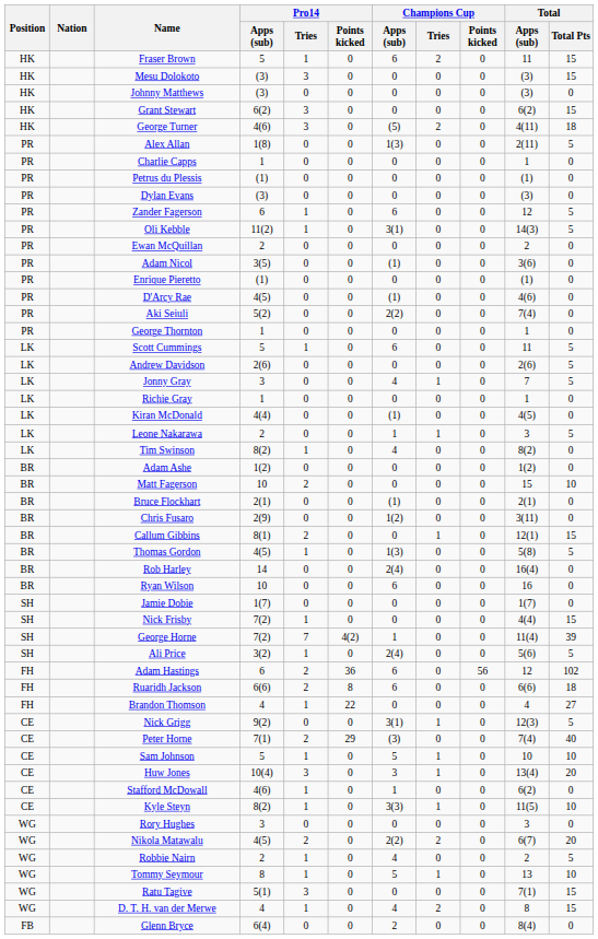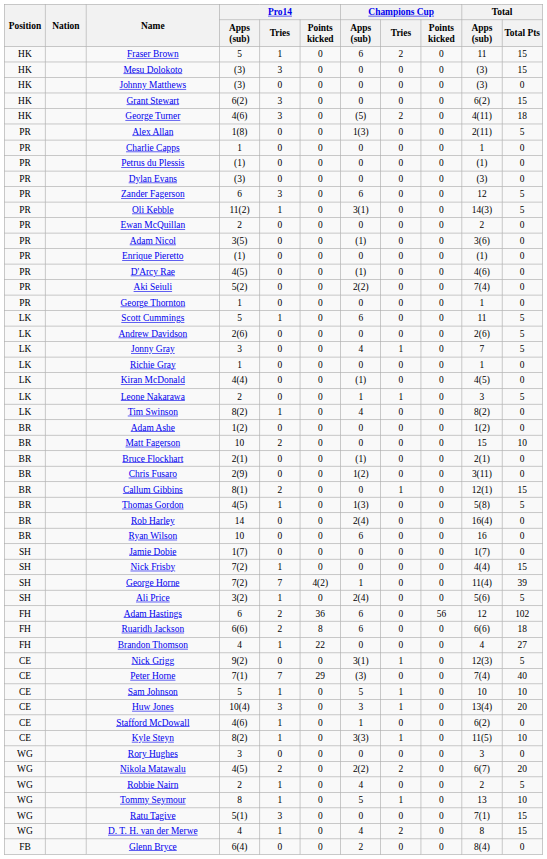 <table class="wikitable" style="font-size: 95%; text-align: center;">
 <tr>
 <th rowspan=2 width=60>Position</th>
 <th rowspan=2 width=60>Nation</th>
 <th rowspan=2 width=220>Name</th>
 <th colspan=3 width=150><a href='#'>Pro14</a></th>
 <th colspan=3 width=150><a href='#'>Champions Cup</a></th>
 <th colspan=2>Total</th>
 </tr>
 <tr>
 <th rowspan=1 style="width:60px;">Apps<br>(sub)</th>
 <th rowspan=1 style="width:60px;">Tries</th>
 <th rowspan=1 style="width:60px;">Points<br>kicked</th>
 <th rowspan=1 style="width:60px;">Apps<br>(sub)</th>
 <th rowspan=1 style="width:60px;">Tries</th>
 <th rowspan=1 style="width:60px;">Points<br>kicked</th>
 <th rowspan=1 style="width:60px;">Apps<br>(sub)</th>
 <th rowspan=1 style="width:60px;">Total Pts</th>
 </tr>
 <tr>
 <td>HK</td>
 <td></td>
 <td><a href='#'>Fraser Brown</a></td>
 <td>5</td>
 <td>1</td>
 <td>0</td>
 <td>6</td>
 <td>2</td>
 <td>0</td>
 <td>11</td>
 <td>15</td>
 </tr>
 <tr>
 <td>HK</td>
 <td></td>
 <td><a href='#'>Mesu Dolokoto</a></td>
 <td>(3)</td>
 <td>3</td>
 <td>0</td>
 <td>0</td>
 <td>0</td>
 <td>0</td>
 <td>(3)</td>
 <td>15</td>
 </tr>
 <tr>
 <td>HK</td>
 <td></td>
 <td><a href='#'>Johnny Matthews</a></td>
 <td>(3)</td>
 <td>0</td>
 <td>0</td>
 <td>0</td>
 <td>0</td>
 <td>0</td>
 <td>(3)</td>
 <td>0</td>
 </tr>
 <tr>
 <td>HK</td>
 <td></td>
 <td><a href='#'>Grant Stewart</a></td>
 <td>6(2)</td>
 <td>3</td>
 <td>0</td>
 <td>0</td>
 <td>0</td>
 <td>0</td>
 <td>6(2)</td>
 <td>15</td>
 </tr>
 <tr>
 <td>HK</td>
 <td></td>
 <td><a href='#'>George Turner</a></td>
 <td>4(6)</td>
 <td>3</td>
 <td>0</td>
 <td>(5)</td>
 <td>2</td>
 <td>0</td>
 <td>4(11)</td>
 <td>18</td>
 </tr>
 <tr>
 <td>PR</td>
 <td></td>
 <td><a href='#'>Alex Allan</a></td>
 <td>1(8)</td>
 <td>0</td>
 <td>0</td>
 <td>1(3)</td>
 <td>0</td>
 <td>0</td>
 <td>2(11)</td>
 <td>5</td>
 </tr>
 <tr>
 <td>PR</td>
 <td></td>
 <td><a href='#'>Charlie Capps</a></td>
 <td>1</td>
 <td>0</td>
 <td>0</td>
 <td>0</td>
 <td>0</td>
 <td>0</td>
 <td>1</td>
 <td>0</td>
 </tr>
 <tr>
 <td>PR</td>
 <td></td>
 <td><a href='#'>Petrus du Plessis</a></td>
 <td>(1)</td>
 <td>0</td>
 <td>0</td>
 <td>0</td>
 <td>0</td>
 <td>0</td>
 <td>(1)</td>
 <td>0</td>
 </tr>
 <tr>
 <td>PR</td>
 <td></td>
 <td><a href='#'>Dylan Evans</a></td>
 <td>(3)</td>
 <td>0</td>
 <td>0</td>
 <td>0</td>
 <td>0</td>
 <td>0</td>
 <td>(3)</td>
 <td>0</td>
 </tr>
 <tr>
 <td>PR</td>
 <td></td>
 <td><a href='#'>Zander Fagerson</a></td>
 <td>6</td>
-<td>1</td>
+<td>3</td>
 <td>0</td>
 <td>6</td>
 <td>0</td>
 <td>0</td>
 <td>12</td>
 <td>5</td>
 </tr>
 <tr>
 <td>PR</td>
 <td></td>
 <td><a href='#'>Oli Kebble</a></td>
 <td>11(2)</td>
 <td>1</td>
 <td>0</td>
 <td>3(1)</td>
 <td>0</td>
 <td>0</td>
 <td>14(3)</td>
 <td>5</td>
 </tr>
 <tr>
 <td>PR</td>
 <td></td>
 <td><a href='#'>Ewan McQuillan</a></td>
 <td>2</td>
 <td>0</td>
 <td>0</td>
 <td>0</td>
 <td>0</td>
 <td>0</td>
 <td>2</td>
 <td>0</td>
 </tr>
 <tr>
 <td>PR</td>
 <td></td>
 <td><a href='#'>Adam Nicol</a></td>
 <td>3(5)</td>
 <td>0</td>
 <td>0</td>
 <td>(1)</td>
 <td>0</td>
 <td>0</td>
 <td>3(6)</td>
 <td>0</td>
 </tr>
 <tr>
 <td>PR</td>
 <td></td>
 <td><a href='#'>Enrique Pieretto</a></td>
 <td>(1)</td>
 <td>0</td>
 <td>0</td>
 <td>0</td>
 <td>0</td>
 <td>0</td>
 <td>(1)</td>
 <td>0</td>
 </tr>
 <tr>
 <td>PR</td>
 <td></td>
 <td><a href='#'>D'Arcy Rae</a></td>
 <td>4(5)</td>
 <td>0</td>
 <td>0</td>
 <td>(1)</td>
 <td>0</td>
 <td>0</td>
 <td>4(6)</td>
 <td>0</td>
 </tr>
 <tr>
 <td>PR</td>
 <td></td>
 <td><a href='#'>Aki Seiuli</a></td>
 <td>5(2)</td>
 <td>0</td>
 <td>0</td>
 <td>2(2)</td>
 <td>0</td>
 <td>0</td>
 <td>7(4)</td>
 <td>0</td>
 </tr>
 <tr>
 <td>PR</td>
 <td></td>
 <td><a href='#'>George Thornton</a></td>
 <td>1</td>
 <td>0</td>
 <td>0</td>
 <td>0</td>
 <td>0</td>
 <td>0</td>
 <td>1</td>
 <td>0</td>
 </tr>
 <tr>
 <td>LK</td>
 <td></td>
 <td><a href='#'>Scott Cummings</a></td>
 <td>5</td>
 <td>1</td>
 <td>0</td>
 <td>6</td>
 <td>0</td>
 <td>0</td>
 <td>11</td>
 <td>5</td>
 </tr>
 <tr>
 <td>LK</td>
 <td></td>
 <td><a href='#'>Andrew Davidson</a></td>
 <td>2(6)</td>
 <td>0</td>
 <td>0</td>
 <td>0</td>
 <td>0</td>
 <td>0</td>
 <td>2(6)</td>
 <td>5</td>
 </tr>
 <tr>
 <td>LK</td>
 <td></td>
 <td><a href='#'>Jonny Gray</a></td>
 <td>3</td>
 <td>0</td>
 <td>0</td>
 <td>4</td>
 <td>1</td>
 <td>0</td>
 <td>7</td>
 <td>5</td>
 </tr>
 <tr>
 <td>LK</td>
 <td></td>
 <td><a href='#'>Richie Gray</a></td>
 <td>1</td>
 <td>0</td>
 <td>0</td>
 <td>0</td>
 <td>0</td>
 <td>0</td>
 <td>1</td>
 <td>0</td>
 </tr>
 <tr>
 <td>LK</td>
 <td></td>
 <td><a href='#'>Kiran McDonald</a></td>
 <td>4(4)</td>
 <td>0</td>
 <td>0</td>
 <td>(1)</td>
 <td>0</td>
 <td>0</td>
 <td>4(5)</td>
 <td>0</td>
 </tr>
 <tr>
 <td>LK</td>
 <td></td>
 <td><a href='#'>Leone Nakarawa</a></td>
 <td>2</td>
 <td>0</td>
 <td>0</td>
 <td>1</td>
 <td>1</td>
 <td>0</td>
 <td>3</td>
 <td>5</td>
 </tr>
 <tr>
 <td>LK</td>
 <td></td>
 <td><a href='#'>Tim Swinson</a></td>
 <td>8(2)</td>
 <td>1</td>
 <td>0</td>
 <td>4</td>
 <td>0</td>
 <td>0</td>
 <td>8(2)</td>
 <td>0</td>
 </tr>
 <tr>
 <td>BR</td>
 <td></td>
 <td><a href='#'>Adam Ashe</a></td>
 <td>1(2)</td>
 <td>0</td>
 <td>0</td>
 <td>0</td>
 <td>0</td>
 <td>0</td>
 <td>1(2)</td>
 <td>0</td>
 </tr>
 <tr>
 <td>BR</td>
 <td></td>
 <td><a href='#'>Matt Fagerson</a></td>
 <td>10</td>
 <td>2</td>
 <td>0</td>
 <td>0</td>
 <td>0</td>
 <td>0</td>
 <td>15</td>
 <td>10</td>
 </tr>
 <tr>
 <td>BR</td>
 <td></td>
 <td><a href='#'>Bruce Flockhart</a></td>
 <td>2(1)</td>
 <td>0</td>
 <td>0</td>
 <td>(1)</td>
 <td>0</td>
 <td>0</td>
 <td>2(1)</td>
 <td>0</td>
 </tr>
 <tr>
 <td>BR</td>
 <td></td>
 <td><a href='#'>Chris Fusaro</a></td>
 <td>2(9)</td>
 <td>0</td>
 <td>0</td>
 <td>1(2)</td>
 <td>0</td>
 <td>0</td>
 <td>3(11)</td>
 <td>0</td>
 </tr>
 <tr>
 <td>BR</td>
 <td></td>
 <td><a href='#'>Callum Gibbins</a></td>
 <td>8(1)</td>
 <td>2</td>
 <td>0</td>
 <td>0</td>
 <td>1</td>
 <td>0</td>
 <td>12(1)</td>
 <td>15</td>
 </tr>
 <tr>
 <td>BR</td>
 <td></td>
 <td><a href='#'>Thomas Gordon</a></td>
 <td>4(5)</td>
 <td>1</td>
 <td>0</td>
 <td>1(3)</td>
 <td>0</td>
 <td>0</td>
 <td>5(8)</td>
 <td>5</td>
 </tr>
 <tr>
 <td>BR</td>
 <td></td>
 <td><a href='#'>Rob Harley</a></td>
 <td>14</td>
 <td>0</td>
 <td>0</td>
 <td>2(4)</td>
 <td>0</td>
 <td>0</td>
 <td>16(4)</td>
 <td>0</td>
 </tr>
 <tr>
 <td>BR</td>
 <td></td>
 <td><a href='#'>Ryan Wilson</a></td>
 <td>10</td>
 <td>0</td>
 <td>0</td>
 <td>6</td>
 <td>0</td>
 <td>0</td>
 <td>16</td>
 <td>0</td>
 </tr>
 <tr>
 <td>SH</td>
 <td></td>
 <td><a href='#'>Jamie Dobie</a></td>
 <td>1(7)</td>
 <td>0</td>
 <td>0</td>
 <td>0</td>
 <td>0</td>
 <td>0</td>
 <td>1(7)</td>
 <td>0</td>
 </tr>
 <tr>
 <td>SH</td>
 <td></td>
 <td><a href='#'>Nick Frisby</a></td>
 <td>7(2)</td>
 <td>1</td>
 <td>0</td>
 <td>0</td>
 <td>0</td>
 <td>0</td>
 <td>4(4)</td>
 <td>15</td>
 </tr>
 <tr>
 <td>SH</td>
 <td></td>
 <td><a href='#'>George Horne</a></td>
 <td>7(2)</td>
 <td>7</td>
 <td>4(2)</td>
 <td>1</td>
 <td>0</td>
 <td>0</td>
 <td>11(4)</td>
 <td>39</td>
 </tr>
 <tr>
 <td>SH</td>
 <td></td>
 <td><a href='#'>Ali Price</a></td>
 <td>3(2)</td>
 <td>1</td>
 <td>0</td>
 <td>2(4)</td>
 <td>0</td>
 <td>0</td>
 <td>5(6)</td>
 <td>5</td>
 </tr>
 <tr>
 <td>FH</td>
 <td></td>
 <td><a href='#'>Adam Hastings</a></td>
 <td>6</td>
 <td>2</td>
 <td>36</td>
 <td>6</td>
 <td>0</td>
 <td>56</td>
 <td>12</td>
 <td>102</td>
 </tr>
 <tr>
 <td>FH</td>
 <td></td>
 <td><a href='#'>Ruaridh Jackson</a></td>
 <td>6(6)</td>
 <td>2</td>
 <td>8</td>
 <td>6</td>
 <td>0</td>
 <td>0</td>
 <td>6(6)</td>
 <td>18</td>
 </tr>
 <tr>
 <td>FH</td>
 <td></td>
 <td><a href='#'>Brandon Thomson</a></td>
 <td>4</td>
 <td>1</td>
 <td>22</td>
 <td>0</td>
 <td>0</td>
 <td>0</td>
 <td>4</td>
 <td>27</td>
 </tr>
 <tr>
 <td>CE</td>
 <td></td>
 <td><a href='#'>Nick Grigg</a></td>
 <td>9(2)</td>
 <td>0</td>
 <td>0</td>
 <td>3(1)</td>
 <td>1</td>
 <td>0</td>
 <td>12(3)</td>
 <td>5</td>
 </tr>
 <tr>
 <td>CE</td>
 <td></td>
 <td><a href='#'>Peter Horne</a></td>
 <td>7(1)</td>
-<td>2</td>
+<td>7</td>
 <td>29</td>
 <td>(3)</td>
 <td>0</td>
 <td>0</td>
 <td>7(4)</td>
 <td>40</td>
 </tr>
 <tr>
 <td>CE</td>
 <td></td>
 <td><a href='#'>Sam Johnson</a></td>
 <td>5</td>
 <td>1</td>
 <td>0</td>
 <td>5</td>
 <td>1</td>
 <td>0</td>
 <td>10</td>
 <td>10</td>
 </tr>
 <tr>
 <td>CE</td>
 <td></td>
 <td><a href='#'>Huw Jones</a></td>
 <td>10(4)</td>
 <td>3</td>
 <td>0</td>
 <td>3</td>
 <td>1</td>
 <td>0</td>
 <td>13(4)</td>
 <td>20</td>
 </tr>
 <tr>
 <td>CE</td>
 <td></td>
 <td><a href='#'>Stafford McDowall</a></td>
 <td>4(6)</td>
 <td>1</td>
 <td>0</td>
 <td>1</td>
 <td>0</td>
 <td>0</td>
 <td>6(2)</td>
 <td>0</td>
 </tr>
 <tr>
 <td>CE</td>
 <td></td>
 <td><a href='#'>Kyle Steyn</a></td>
 <td>8(2)</td>
 <td>1</td>
 <td>0</td>
 <td>3(3)</td>
 <td>1</td>
 <td>0</td>
 <td>11(5)</td>
 <td>10</td>
 </tr>
 <tr>
 <td>WG</td>
 <td></td>
 <td><a href='#'>Rory Hughes</a></td>
 <td>3</td>
 <td>0</td>
 <td>0</td>
 <td>0</td>
 <td>0</td>
 <td>0</td>
 <td>3</td>
 <td>0</td>
 </tr>
 <tr>
 <td>WG</td>
 <td></td>
 <td><a href='#'>Nikola Matawalu</a></td>
 <td>4(5)</td>
 <td>2</td>
 <td>0</td>
 <td>2(2)</td>
 <td>2</td>
 <td>0</td>
 <td>6(7)</td>
 <td>20</td>
 </tr>
 <tr>
 <td>WG</td>
 <td></td>
 <td><a href='#'>Robbie Nairn</a></td>
 <td>2</td>
 <td>1</td>
 <td>0</td>
 <td>4</td>
 <td>0</td>
 <td>0</td>
 <td>2</td>
 <td>5</td>
 </tr>
 <tr>
 <td>WG</td>
 <td></td>
 <td><a href='#'>Tommy Seymour</a></td>
 <td>8</td>
 <td>1</td>
 <td>0</td>
 <td>5</td>
 <td>1</td>
 <td>0</td>
 <td>13</td>
 <td>10</td>
 </tr>
 <tr>
 <td>WG</td>
 <td></td>
 <td><a href='#'>Ratu Tagive</a></td>
 <td>5(1)</td>
 <td>3</td>
 <td>0</td>
 <td>0</td>
 <td>0</td>
 <td>0</td>
 <td>7(1)</td>
 <td>15</td>
 </tr>
 <tr>
 <td>WG</td>
 <td></td>
 <td><a href='#'>D. T. H. van der Merwe</a></td>
 <td>4</td>
 <td>1</td>
 <td>0</td>
 <td>4</td>
 <td>2</td>
 <td>0</td>
 <td>8</td>
 <td>15</td>
 </tr>
 <tr>
 <td>FB</td>
 <td></td>
 <td><a href='#'>Glenn Bryce</a></td>
 <td>6(4)</td>
 <td>0</td>
 <td>0</td>
 <td>2</td>
 <td>0</td>
 <td>0</td>
 <td>8(4)</td>
 <td>0</td>
 </tr>
 </table>
